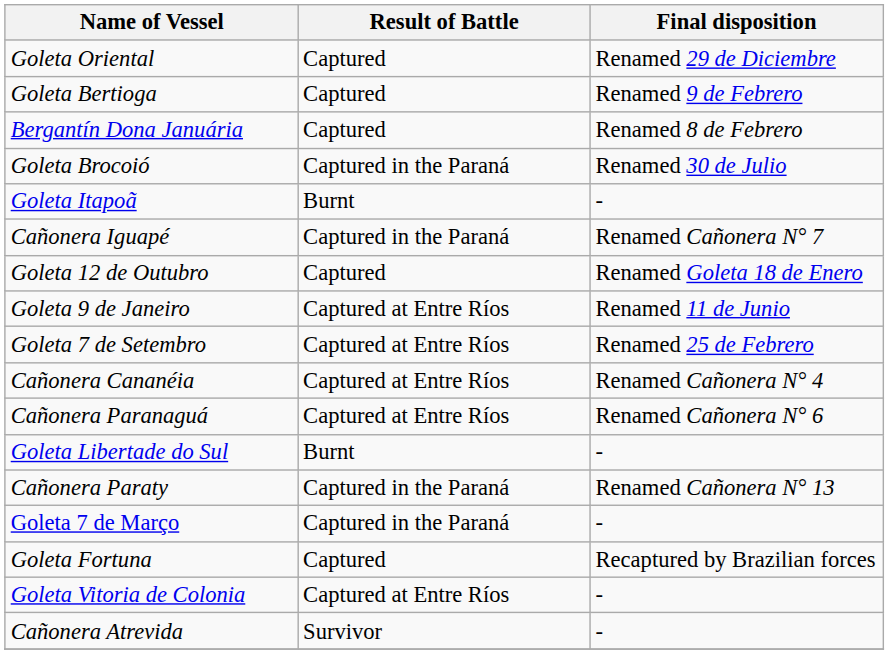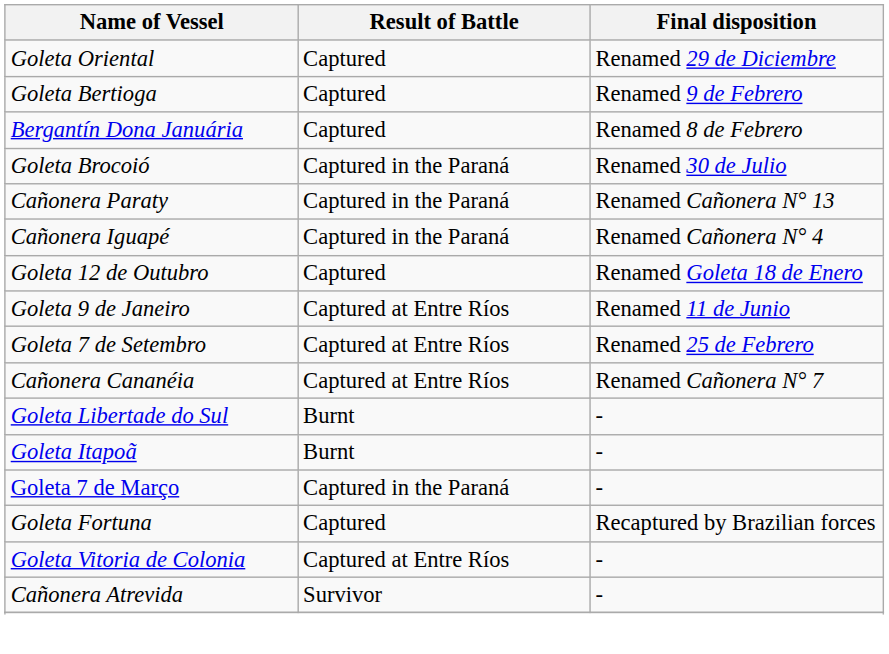 <table class="wikitable" style="margin:1em auto;">
 <tr>
 <th width="200">Name of Vessel</th>
 <th width="200">Result of Battle</th>
 <th width="200">Final disposition</th>
 </tr>
 <tr>
 <td width="200"><em>Goleta Oriental</em></td>
 <td width="200">Captured</td>
 <td width="200">Renamed <em><a href='#'>29 de Diciembre</a></em></td>
 </tr>
 <tr>
 <td width="200"><em>Goleta Bertioga</em></td>
 <td width="200">Captured</td>
 <td width="200">Renamed <em><a href='#'>9 de Febrero</a></em></td>
 </tr>
 <tr>
 <td width="200"><em><a href='#'>Bergantín Dona Januária</a></em></td>
 <td width="200">Captured</td>
 <td width="200">Renamed <em>8 de Febrero</em></td>
 </tr>
 <tr>
 <td width="200"><em>Goleta Brocoió</em></td>
 <td width="200">Captured in the Paraná</td>
 <td width="200">Renamed <em><a href='#'>30 de Julio</a></em></td>
 </tr>
 <tr>
-<td width="200"><em><a href='#'>Goleta Itapoã</a></em></td>
-<td width="200">Burnt</td>
-<td width="200">-</td>
+<td width="200"><em>Cañonera Paraty</em></td>
+<td width="200">Captured in the Paraná</td>
+<td width="200">Renamed <em>Cañonera N° 13</em></td>
 </tr>
 <tr>
 <td width="200"><em>Cañonera Iguapé</em></td>
 <td width="200">Captured in the Paraná</td>
-<td width="200">Renamed <em>Cañonera N° 7</em></td>
+<td width="200">Renamed <em>Cañonera N° 4</em></td>
 </tr>
 <tr>
 <td width="200"><em>Goleta 12 de Outubro</em></td>
 <td width="200">Captured</td>
 <td width="200">Renamed <em><a href='#'>Goleta 18 de Enero</a></em></td>
 </tr>
 <tr>
 <td width="200"><em>Goleta 9 de Janeiro</em></td>
 <td width="200">Captured at Entre Ríos</td>
 <td width="200">Renamed <em><a href='#'>11 de Junio</a></em></td>
 </tr>
 <tr>
 <td width="200"><em>Goleta 7 de Setembro</em></td>
 <td width="200">Captured at Entre Ríos</td>
 <td width="200">Renamed <em><a href='#'>25 de Febrero</a></em></td>
 </tr>
 <tr>
 <td width="200"><em>Cañonera Cananéia</em></td>
 <td width="200">Captured at Entre Ríos</td>
-<td width="200">Renamed <em>Cañonera N° 4</em></td>
-</tr>
-<tr>
-<td width="200"><em>Cañonera Paranaguá</em></td>
-<td width="200">Captured at Entre Ríos</td>
-<td width="200">Renamed <em>Cañonera N° 6</em></td>
+<td width="200">Renamed <em>Cañonera N° 7</em></td>
 </tr>
 <tr>
 <td width="200"><em><a href='#'>Goleta Libertade do Sul</a></em></td>
 <td width="200">Burnt</td>
 <td width="200">-</td>
 </tr>
 <tr>
-<td width="200"><em>Cañonera Paraty</em></td>
-<td width="200">Captured in the Paraná</td>
-<td width="200">Renamed <em>Cañonera N° 13</em></td>
+<td width="200"><em><a href='#'>Goleta Itapoã</a></em></td>
+<td width="200">Burnt</td>
+<td width="200">-</td>
 </tr>
 <tr>
 <td width="200"><a href='#'>Goleta 7 de Março</a></td>
 <td width="200">Captured in the Paraná</td>
 <td width="200">-</td>
 </tr>
 <tr>
 <td width="200"><em>Goleta Fortuna</em></td>
 <td width="200">Captured</td>
 <td width="200">Recaptured by Brazilian forces</td>
 </tr>
 <tr>
 <td width="200"><em><a href='#'>Goleta Vitoria de Colonia</a></em></td>
 <td width="200">Captured at Entre Ríos</td>
 <td width="200">-</td>
 </tr>
 <tr>
 <td width="200"><em>Cañonera Atrevida</em></td>
 <td width="200">Survivor</td>
 <td width="200">-</td>
 </tr>
 <tr>
 </tr>
 <tr>
 </tr>
 </table>
